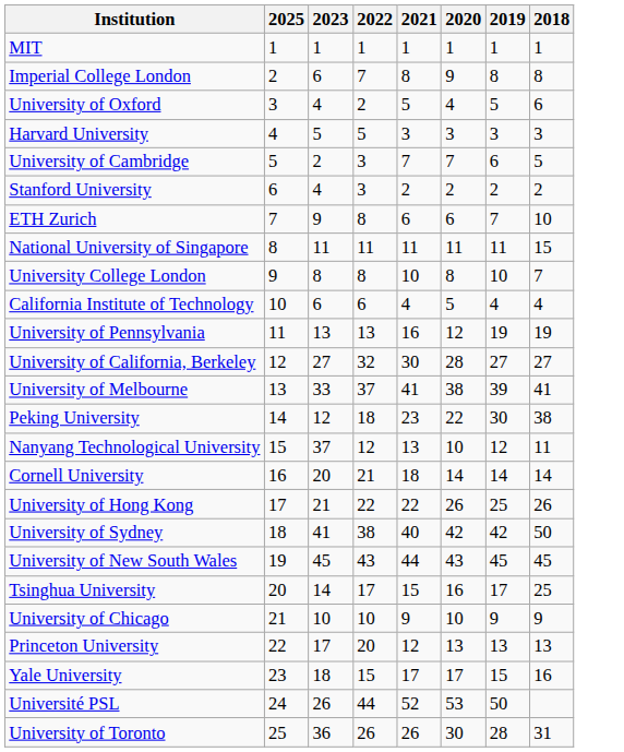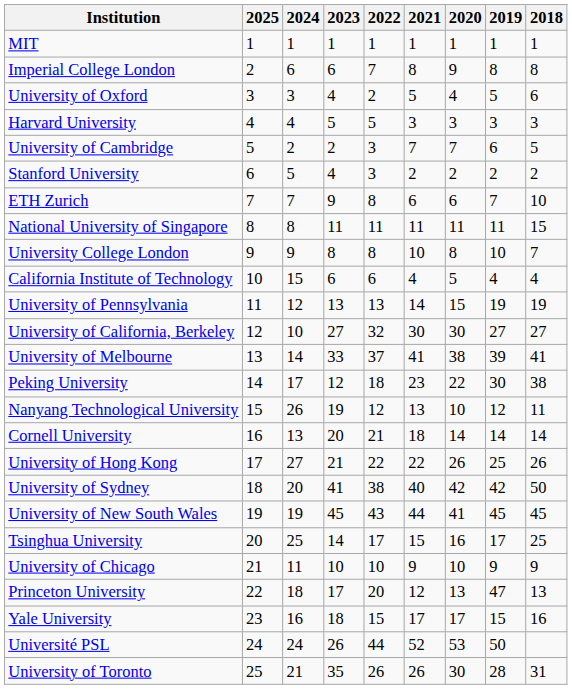 <table {|style="text-align:center; float:center; margin-right:2em; width:100%" class="wikitable sortable">
 <tr>
 <th>Institution</th>
 <th>2025</th>
+<th>2024</th>
 <th>2023</th>
 <th>2022</th>
 <th>2021</th>
 <th>2020</th>
 <th>2019</th>
 <th>2018</th>
 </tr>
 <tr>
 <td> <a href='#'>MIT</a></td>
 <td>1</td>
 <td>1</td>
 <td>1</td>
 <td>1</td>
 <td>1</td>
 <td>1</td>
 <td>1</td>
+<td>1</td>
 </tr>
 <tr>
 <td> <a href='#'>Imperial College London</a></td>
 <td>2</td>
+<td>6</td>
 <td>6</td>
 <td>7</td>
 <td>8</td>
 <td>9</td>
 <td>8</td>
 <td>8</td>
 </tr>
 <tr>
 <td> <a href='#'>University of Oxford</a></td>
 <td>3</td>
+<td>3</td>
 <td>4</td>
 <td>2</td>
 <td>5</td>
 <td>4</td>
 <td>5</td>
 <td>6</td>
 </tr>
 <tr>
 <td> <a href='#'>Harvard University</a></td>
+<td>4</td>
 <td>4</td>
 <td>5</td>
 <td>5</td>
 <td>3</td>
 <td>3</td>
 <td>3</td>
 <td>3</td>
 </tr>
 <tr>
 <td> <a href='#'>University of Cambridge</a></td>
 <td>5</td>
 <td>2</td>
+<td>2</td>
 <td>3</td>
 <td>7</td>
 <td>7</td>
 <td>6</td>
 <td>5</td>
 </tr>
 <tr>
 <td> <a href='#'>Stanford University</a></td>
 <td>6</td>
+<td>5</td>
 <td>4</td>
 <td>3</td>
 <td>2</td>
 <td>2</td>
 <td>2</td>
 <td>2</td>
 </tr>
 <tr>
 <td> <a href='#'>ETH Zurich</a></td>
+<td>7</td>
 <td>7</td>
 <td>9</td>
 <td>8</td>
 <td>6</td>
 <td>6</td>
 <td>7</td>
 <td>10</td>
 </tr>
 <tr>
 <td> <a href='#'>National University of Singapore</a></td>
 <td>8</td>
+<td>8</td>
 <td>11</td>
 <td>11</td>
 <td>11</td>
 <td>11</td>
 <td>11</td>
 <td>15</td>
 </tr>
 <tr>
 <td> <a href='#'>University College London</a></td>
+<td>9</td>
 <td>9</td>
 <td>8</td>
 <td>8</td>
 <td>10</td>
 <td>8</td>
 <td>10</td>
 <td>7</td>
 </tr>
 <tr>
 <td> <a href='#'>California Institute of Technology</a></td>
 <td>10</td>
+<td>15</td>
 <td>6</td>
 <td>6</td>
 <td>4</td>
 <td>5</td>
 <td>4</td>
 <td>4</td>
 </tr>
 <tr>
 <td> <a href='#'>University of Pennsylvania</a></td>
 <td>11</td>
+<td>12</td>
 <td>13</td>
 <td>13</td>
-<td>16</td>
-<td>12</td>
+<td>14</td>
+<td>15</td>
 <td>19</td>
 <td>19</td>
 </tr>
 <tr>
 <td> <a href='#'>University of California, Berkeley</a></td>
 <td>12</td>
+<td>10</td>
 <td>27</td>
 <td>32</td>
 <td>30</td>
-<td>28</td>
+<td>30</td>
 <td>27</td>
 <td>27</td>
 </tr>
 <tr>
 <td> <a href='#'>University of Melbourne</a></td>
 <td>13</td>
+<td>14</td>
 <td>33</td>
 <td>37</td>
 <td>41</td>
 <td>38</td>
 <td>39</td>
 <td>41</td>
 </tr>
 <tr>
 <td> <a href='#'>Peking University</a></td>
 <td>14</td>
+<td>17</td>
 <td>12</td>
 <td>18</td>
 <td>23</td>
 <td>22</td>
 <td>30</td>
 <td>38</td>
 </tr>
 <tr>
 <td> <a href='#'>Nanyang Technological University</a></td>
 <td>15</td>
-<td>37</td>
+<td>26</td>
+<td>19</td>
 <td>12</td>
 <td>13</td>
 <td>10</td>
 <td>12</td>
 <td>11</td>
 </tr>
 <tr>
 <td> <a href='#'>Cornell University</a></td>
 <td>16</td>
+<td>13</td>
 <td>20</td>
 <td>21</td>
 <td>18</td>
 <td>14</td>
 <td>14</td>
 <td>14</td>
 </tr>
 <tr>
 <td> <a href='#'>University of Hong Kong</a></td>
 <td>17</td>
+<td>27</td>
 <td>21</td>
 <td>22</td>
 <td>22</td>
 <td>26</td>
 <td>25</td>
 <td>26</td>
 </tr>
 <tr>
 <td> <a href='#'>University of Sydney</a></td>
 <td>18</td>
+<td>20</td>
 <td>41</td>
 <td>38</td>
 <td>40</td>
 <td>42</td>
 <td>42</td>
 <td>50</td>
 </tr>
 <tr>
 <td> <a href='#'>University of New South Wales</a></td>
 <td>19</td>
+<td>19</td>
 <td>45</td>
 <td>43</td>
 <td>44</td>
-<td>43</td>
+<td>41</td>
 <td>45</td>
 <td>45</td>
 </tr>
 <tr>
 <td> <a href='#'>Tsinghua University</a></td>
 <td>20</td>
+<td>25</td>
 <td>14</td>
 <td>17</td>
 <td>15</td>
 <td>16</td>
 <td>17</td>
 <td>25</td>
 </tr>
 <tr>
 <td> <a href='#'>University of Chicago</a></td>
 <td>21</td>
+<td>11</td>
 <td>10</td>
 <td>10</td>
 <td>9</td>
 <td>10</td>
 <td>9</td>
 <td>9</td>
 </tr>
 <tr>
 <td> <a href='#'>Princeton University</a></td>
 <td>22</td>
+<td>18</td>
 <td>17</td>
 <td>20</td>
 <td>12</td>
 <td>13</td>
-<td>13</td>
+<td>47</td>
 <td>13</td>
 </tr>
 <tr>
 <td> <a href='#'>Yale University</a></td>
 <td>23</td>
+<td>16</td>
 <td>18</td>
 <td>15</td>
 <td>17</td>
 <td>17</td>
 <td>15</td>
 <td>16</td>
 </tr>
 <tr>
 <td> <a href='#'>Université PSL</a></td>
+<td>24</td>
 <td>24</td>
 <td>26</td>
 <td>44</td>
 <td>52</td>
 <td>53</td>
 <td>50</td>
 <td></td>
 </tr>
 <tr>
 <td> <a href='#'>University of Toronto</a></td>
 <td>25</td>
-<td>36</td>
+<td>21</td>
+<td>35</td>
 <td>26</td>
 <td>26</td>
 <td>30</td>
 <td>28</td>
 <td>31</td>
 </tr>
 </table>
